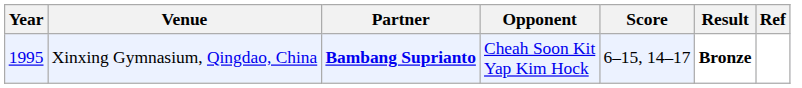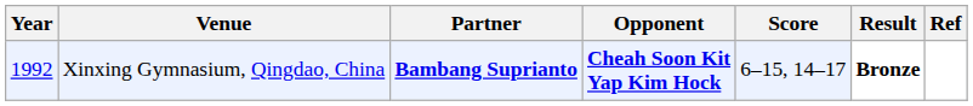 <table class="sortable wikitable" style="font-size: 90%;">
 <tr>
 <th>Year</th>
 <th>Venue</th>
 <th>Partner</th>
 <th>Opponent</th>
 <th>Score</th>
 <th>Result</th>
 <th>Ref</th>
 </tr>
 <tr style="background:#ECF2FF">
-<td align="center"><a href='#'>1995</a></td>
+<td align="center"><a href='#'>1992</a></td>
 <td align="left">Xinxing Gymnasium, <a href='#'>Qingdao, China</a></td>
 <td align="left"><strong> <a href='#'>Bambang Suprianto</a></strong></td>
-<td align="left"> <a href='#'>Cheah Soon Kit</a> <br>  <a href='#'>Yap Kim Hock</a></td>
+<td align="left"><strong> <a href='#'>Cheah Soon Kit</a> <br>  <a href='#'>Yap Kim Hock</a></strong></td>
 <td align="left">6–15, 14–17</td>
 <td style="text-align:left; background:white"> <strong>Bronze</strong></td>
 <td style="text-align:center; background:white"></td>
 </tr>
 </table>
